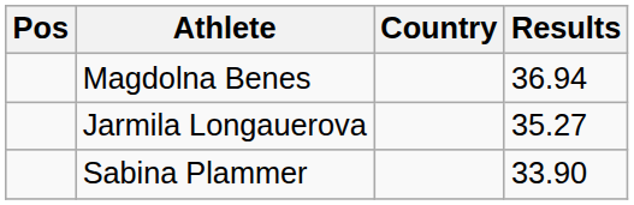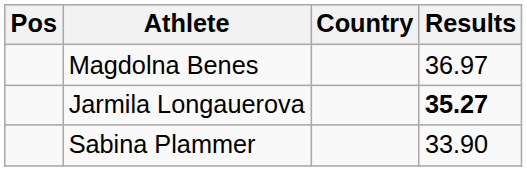 <table class="wikitable">
 <tr>
 <th>Pos</th>
 <th>Athlete</th>
 <th>Country</th>
 <th>Results</th>
 </tr>
 <tr>
 <td align="center"></td>
 <td>Magdolna Benes</td>
 <td></td>
-<td>36.94</td>
+<td>36.97</td>
 </tr>
 <tr>
 <td align="center"></td>
 <td>Jarmila Longauerova</td>
 <td></td>
-<td>35.27</td>
+<td><strong>35.27</strong></td>
 </tr>
 <tr>
 <td align="center"></td>
 <td>Sabina Plammer</td>
 <td></td>
 <td>33.90</td>
 </tr>
 </table>
